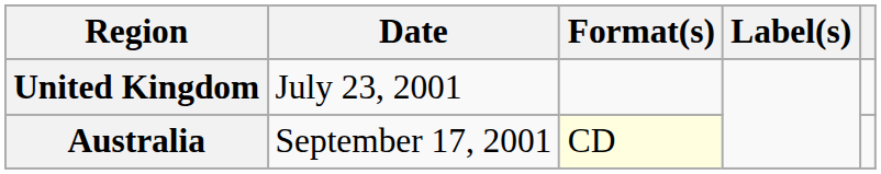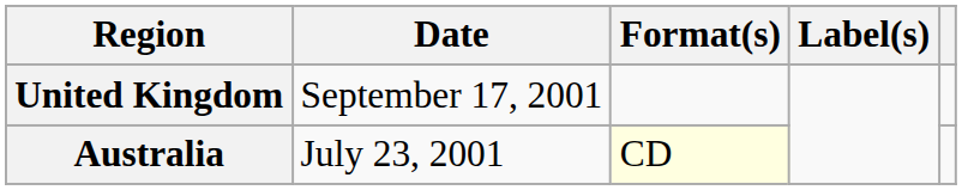 <table class="wikitable plainrowheaders">
 <tr>
 <th scope="col">Region</th>
 <th scope="col">Date</th>
 <th scope="col">Format(s)</th>
 <th scope="col">Label(s)</th>
 <th scope="col"></th>
 </tr>
 <tr>
 <th scope="row">United Kingdom</th>
-<td>July 23, 2001</td>
+<td>September 17, 2001</td>
 <td></td>
 <td rowspan="2"></td>
 <td align="center"></td>
 </tr>
 <tr>
 <th scope="row">Australia</th>
-<td>September 17, 2001</td>
+<td>July 23, 2001</td>
 <td style="background: lightyellow;">CD</td>
 <td align="center"></td>
 </tr>
 </table>
